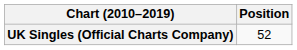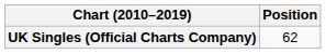 <table class="wikitable plainrowheaders" style="text-align:center">
 <tr>
 <th scope="col">Chart (2010–2019)</th>
 <th scope="col">Position</th>
 </tr>
 <tr>
 <th scope="row">UK Singles (Official Charts Company)</th>
-<td>52</td>
+<td>62</td>
 </tr>
 </table>
